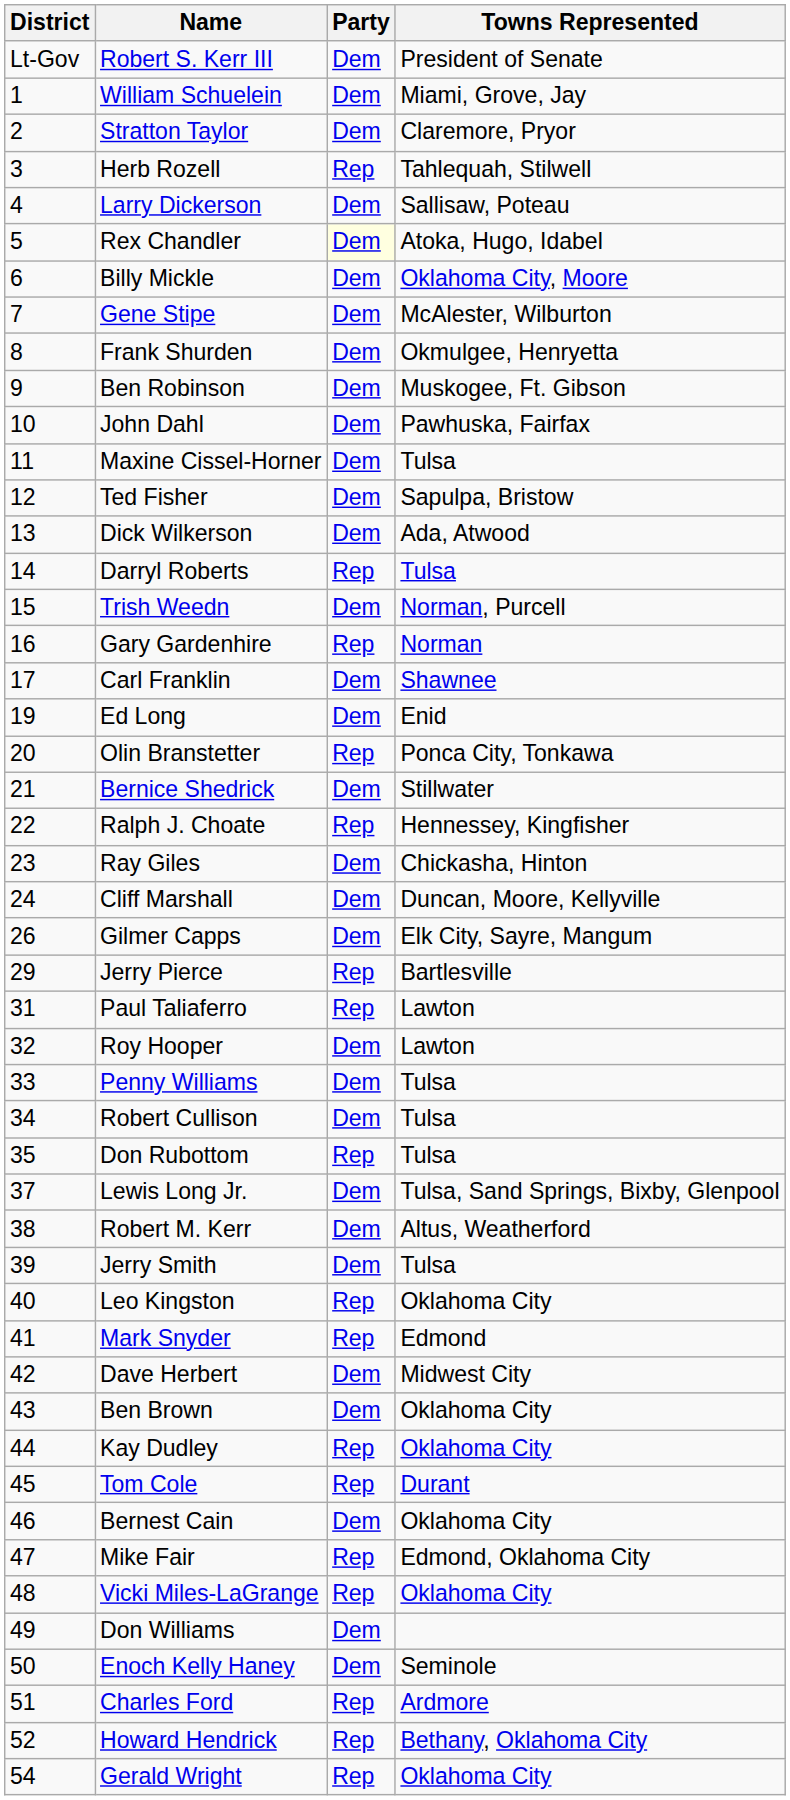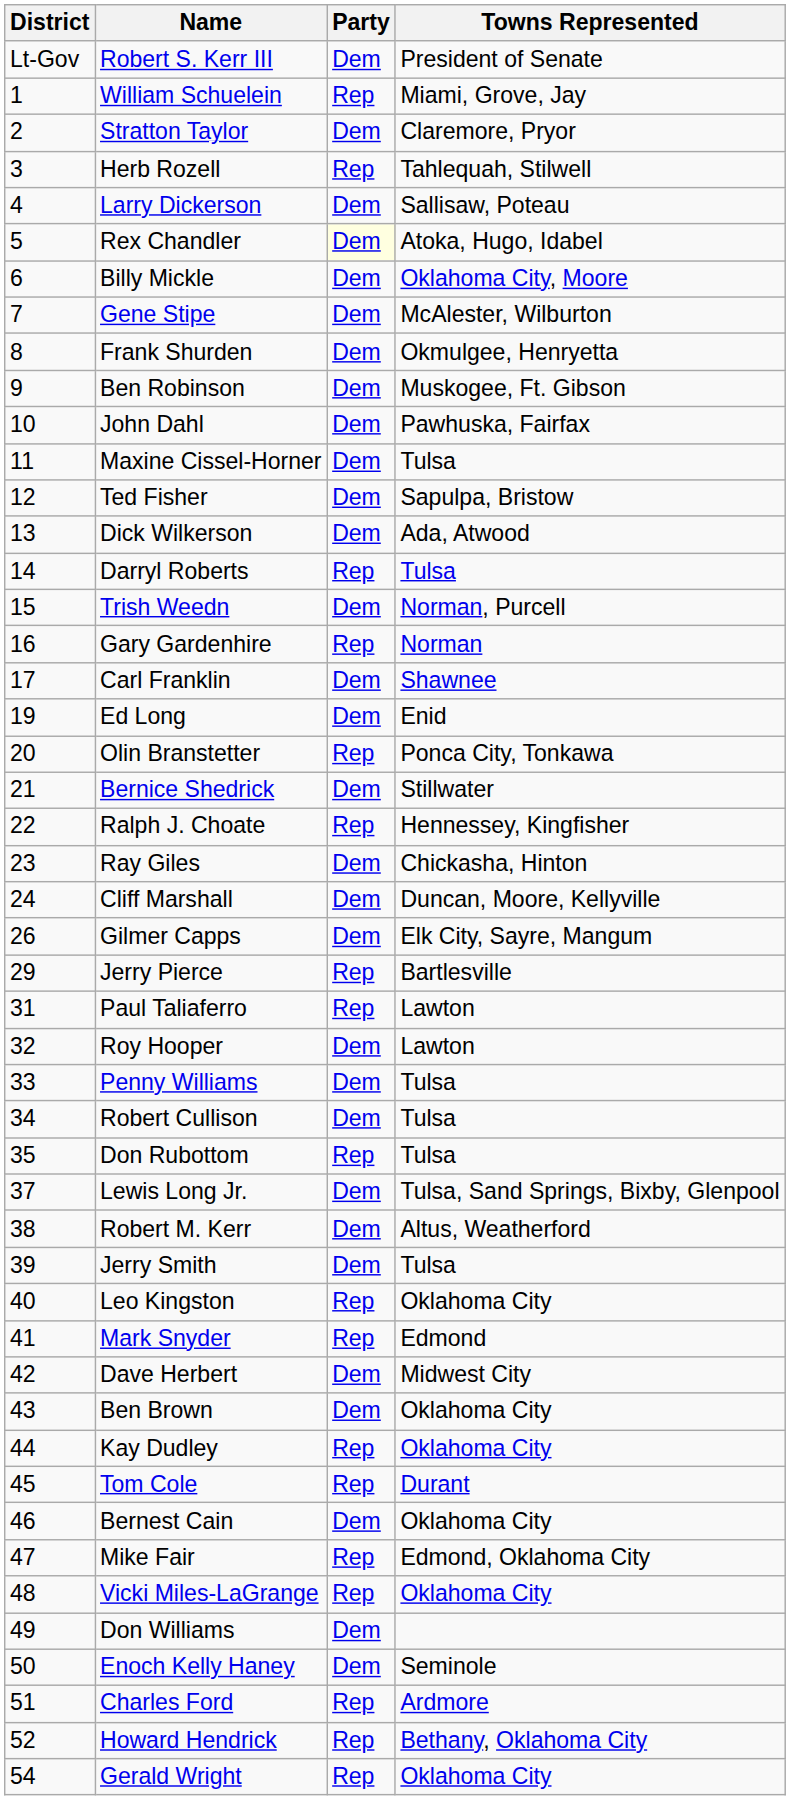 <table class="wikitable sortable">
 <tr>
 <th>District</th>
 <th>Name</th>
 <th>Party</th>
 <th>Towns Represented</th>
 </tr>
 <tr>
 <td>Lt-Gov</td>
 <td><a href='#'>Robert S. Kerr III</a></td>
 <td><a href='#'>Dem</a></td>
 <td>President of Senate</td>
 </tr>
 <tr>
 <td>1</td>
 <td><a href='#'>William Schuelein</a></td>
-<td><a href='#'>Dem</a></td>
+<td><a href='#'>Rep</a></td>
 <td>Miami, Grove, Jay</td>
 </tr>
 <tr>
 <td>2</td>
 <td><a href='#'>Stratton Taylor</a></td>
 <td><a href='#'>Dem</a></td>
 <td>Claremore, Pryor</td>
 </tr>
 <tr>
 <td>3</td>
 <td>Herb Rozell</td>
 <td><a href='#'>Rep</a></td>
 <td>Tahlequah, Stilwell</td>
 </tr>
 <tr>
 <td>4</td>
 <td><a href='#'>Larry Dickerson</a></td>
 <td><a href='#'>Dem</a></td>
 <td>Sallisaw, Poteau</td>
 </tr>
 <tr>
 <td>5</td>
 <td>Rex Chandler</td>
 <td style="background: lightyellow;"><a href='#'>Dem</a></td>
 <td>Atoka, Hugo, Idabel</td>
 </tr>
 <tr>
 <td>6</td>
 <td>Billy Mickle</td>
 <td><a href='#'>Dem</a></td>
 <td><a href='#'>Oklahoma City</a>, <a href='#'>Moore</a></td>
 </tr>
 <tr>
 <td>7</td>
 <td><a href='#'>Gene Stipe</a></td>
 <td><a href='#'>Dem</a></td>
 <td>McAlester, Wilburton</td>
 </tr>
 <tr>
 <td>8</td>
 <td>Frank Shurden</td>
 <td><a href='#'>Dem</a></td>
 <td>Okmulgee, Henryetta</td>
 </tr>
 <tr>
 <td>9</td>
 <td>Ben Robinson</td>
 <td><a href='#'>Dem</a></td>
 <td>Muskogee, Ft. Gibson</td>
 </tr>
 <tr>
 <td>10</td>
 <td>John Dahl</td>
 <td><a href='#'>Dem</a></td>
 <td>Pawhuska, Fairfax</td>
 </tr>
 <tr>
 <td>11</td>
 <td>Maxine Cissel-Horner</td>
 <td><a href='#'>Dem</a></td>
 <td>Tulsa</td>
 </tr>
 <tr>
 <td>12</td>
 <td>Ted Fisher</td>
 <td><a href='#'>Dem</a></td>
 <td>Sapulpa, Bristow</td>
 </tr>
 <tr>
 <td>13</td>
 <td>Dick Wilkerson</td>
 <td><a href='#'>Dem</a></td>
 <td>Ada, Atwood</td>
 </tr>
 <tr>
 <td>14</td>
 <td>Darryl Roberts</td>
 <td><a href='#'>Rep</a></td>
 <td><a href='#'>Tulsa</a></td>
 </tr>
 <tr>
 <td>15</td>
 <td><a href='#'>Trish Weedn</a></td>
 <td><a href='#'>Dem</a></td>
 <td><a href='#'>Norman</a>, Purcell</td>
 </tr>
 <tr>
 <td>16</td>
 <td>Gary Gardenhire</td>
 <td><a href='#'>Rep</a></td>
 <td><a href='#'>Norman</a></td>
 </tr>
 <tr>
 <td>17</td>
 <td>Carl Franklin</td>
 <td><a href='#'>Dem</a></td>
 <td><a href='#'>Shawnee</a></td>
 </tr>
 <tr>
 <td>19</td>
 <td>Ed Long</td>
 <td><a href='#'>Dem</a></td>
 <td>Enid</td>
 </tr>
 <tr>
 <td>20</td>
 <td>Olin Branstetter</td>
 <td><a href='#'>Rep</a></td>
 <td>Ponca City, Tonkawa</td>
 </tr>
 <tr>
 <td>21</td>
 <td><a href='#'>Bernice Shedrick</a></td>
 <td><a href='#'>Dem</a></td>
 <td>Stillwater</td>
 </tr>
 <tr>
 <td>22</td>
 <td>Ralph J. Choate</td>
 <td><a href='#'>Rep</a></td>
 <td>Hennessey, Kingfisher</td>
 </tr>
 <tr>
 <td>23</td>
 <td>Ray Giles</td>
 <td><a href='#'>Dem</a></td>
 <td>Chickasha, Hinton</td>
 </tr>
 <tr>
 <td>24</td>
 <td>Cliff Marshall</td>
 <td><a href='#'>Dem</a></td>
 <td>Duncan, Moore, Kellyville</td>
 </tr>
 <tr>
 <td>26</td>
 <td>Gilmer Capps</td>
 <td><a href='#'>Dem</a></td>
 <td>Elk City, Sayre, Mangum</td>
 </tr>
 <tr>
 <td>29</td>
 <td>Jerry Pierce</td>
 <td><a href='#'>Rep</a></td>
 <td>Bartlesville</td>
 </tr>
 <tr>
 <td>31</td>
 <td>Paul Taliaferro</td>
 <td><a href='#'>Rep</a></td>
 <td>Lawton</td>
 </tr>
 <tr>
 <td>32</td>
 <td>Roy Hooper</td>
 <td><a href='#'>Dem</a></td>
 <td>Lawton</td>
 </tr>
 <tr>
 <td>33</td>
 <td><a href='#'>Penny Williams</a></td>
 <td><a href='#'>Dem</a></td>
 <td>Tulsa</td>
 </tr>
 <tr>
 <td>34</td>
 <td>Robert Cullison</td>
 <td><a href='#'>Dem</a></td>
 <td>Tulsa</td>
 </tr>
 <tr>
 <td>35</td>
 <td>Don Rubottom</td>
 <td><a href='#'>Rep</a></td>
 <td>Tulsa</td>
 </tr>
 <tr>
 <td>37</td>
 <td>Lewis Long Jr.</td>
 <td><a href='#'>Dem</a></td>
 <td>Tulsa, Sand Springs, Bixby, Glenpool</td>
 </tr>
 <tr>
 <td>38</td>
 <td>Robert M. Kerr</td>
 <td><a href='#'>Dem</a></td>
 <td>Altus, Weatherford</td>
 </tr>
 <tr>
 <td>39</td>
 <td>Jerry Smith</td>
 <td><a href='#'>Dem</a></td>
 <td>Tulsa</td>
 </tr>
 <tr>
 <td>40</td>
 <td>Leo Kingston</td>
 <td><a href='#'>Rep</a></td>
 <td>Oklahoma City</td>
 </tr>
 <tr>
 <td>41</td>
 <td><a href='#'>Mark Snyder</a></td>
 <td><a href='#'>Rep</a></td>
 <td>Edmond</td>
 </tr>
 <tr>
 <td>42</td>
 <td>Dave Herbert</td>
 <td><a href='#'>Dem</a></td>
 <td>Midwest City</td>
 </tr>
 <tr>
 <td>43</td>
 <td>Ben Brown</td>
 <td><a href='#'>Dem</a></td>
 <td>Oklahoma City</td>
 </tr>
 <tr>
 <td>44</td>
 <td>Kay Dudley</td>
 <td><a href='#'>Rep</a></td>
 <td><a href='#'>Oklahoma City</a></td>
 </tr>
 <tr>
 <td>45</td>
 <td><a href='#'>Tom Cole</a></td>
 <td><a href='#'>Rep</a></td>
 <td><a href='#'>Durant</a></td>
 </tr>
 <tr>
 <td>46</td>
 <td>Bernest Cain</td>
 <td><a href='#'>Dem</a></td>
 <td>Oklahoma City</td>
 </tr>
 <tr>
 <td>47</td>
 <td>Mike Fair</td>
 <td><a href='#'>Rep</a></td>
 <td>Edmond, Oklahoma City</td>
 </tr>
 <tr>
 <td>48</td>
 <td><a href='#'>Vicki Miles-LaGrange</a></td>
 <td><a href='#'>Rep</a></td>
 <td><a href='#'>Oklahoma City</a></td>
 </tr>
 <tr>
 <td>49</td>
 <td>Don Williams</td>
 <td><a href='#'>Dem</a></td>
 <td></td>
 </tr>
 <tr>
 <td>50</td>
 <td><a href='#'>Enoch Kelly Haney</a></td>
 <td><a href='#'>Dem</a></td>
 <td>Seminole</td>
 </tr>
 <tr>
 <td>51</td>
 <td><a href='#'>Charles Ford</a></td>
 <td><a href='#'>Rep</a></td>
 <td><a href='#'>Ardmore</a></td>
 </tr>
 <tr>
 <td>52</td>
 <td><a href='#'>Howard Hendrick</a></td>
 <td><a href='#'>Rep</a></td>
 <td><a href='#'>Bethany</a>, <a href='#'>Oklahoma City</a></td>
 </tr>
 <tr>
 <td>54</td>
 <td><a href='#'>Gerald Wright</a></td>
 <td><a href='#'>Rep</a></td>
 <td><a href='#'>Oklahoma City</a></td>
 </tr>
 </table>
